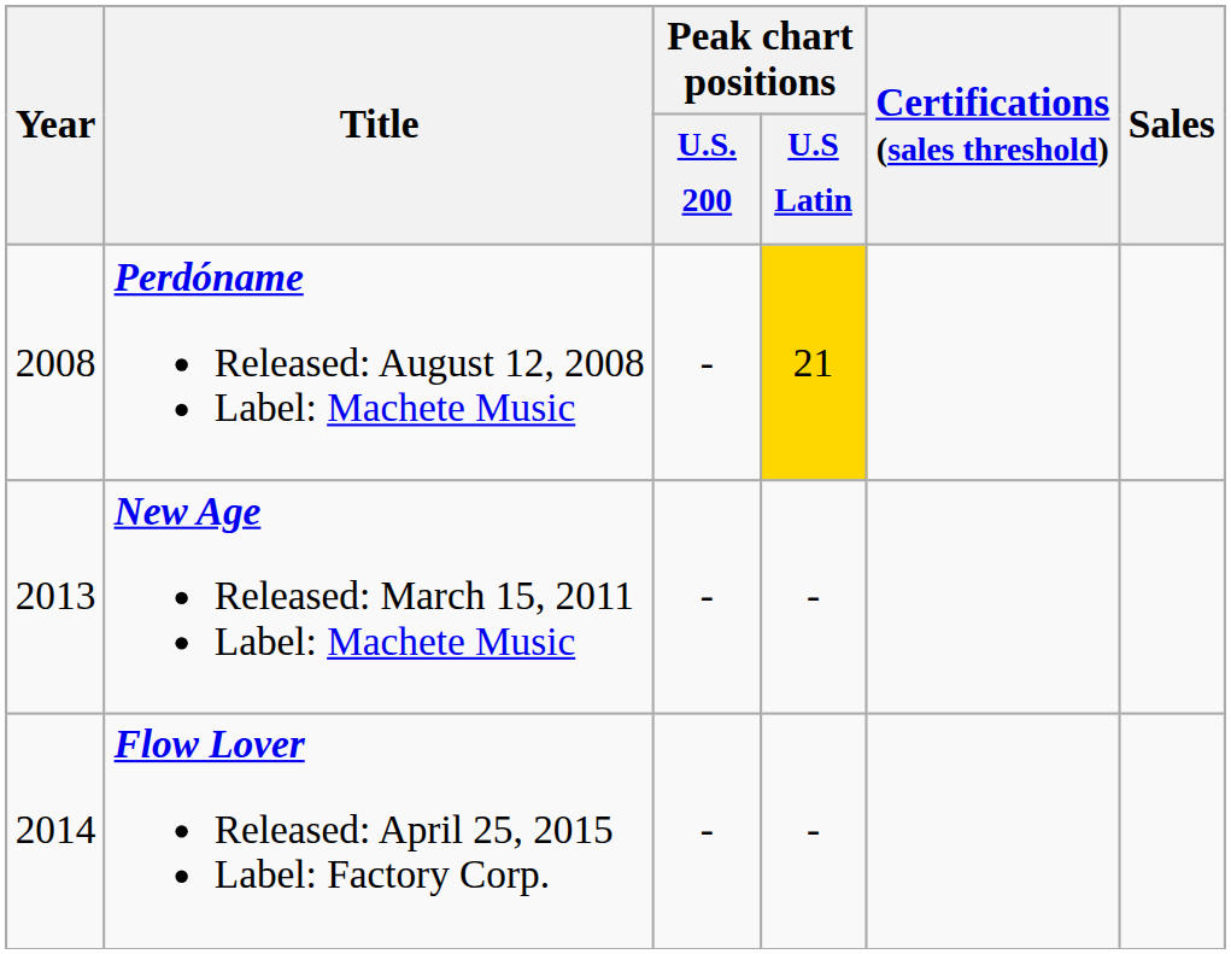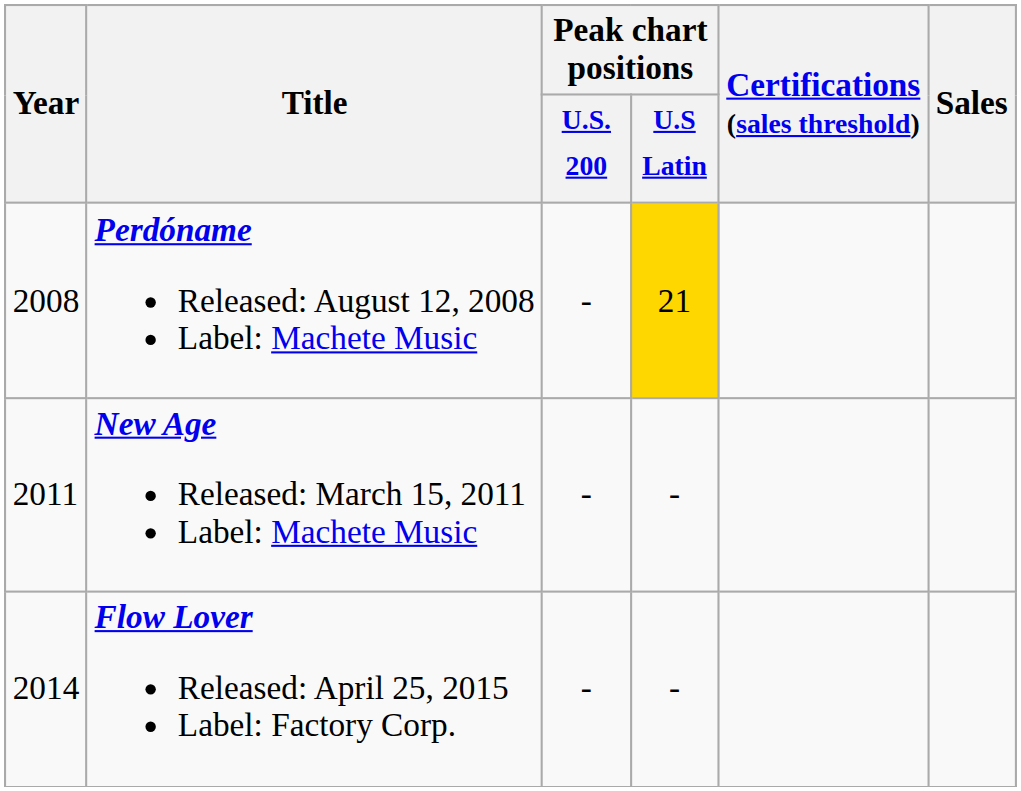 <table class="wikitable">
 <tr>
 <th rowspan="2">Year</th>
 <th rowspan="2">Title</th>
 <th colspan="2">Peak chart positions</th>
 <th rowspan=2><a href='#'>Certifications</a><br><small>(<a href='#'>sales threshold</a>)</small></th>
 <th rowspan=2>Sales</th>
 </tr>
 <tr>
 <th width="35"><sup><a href='#'>U.S.<br>200</a></sup></th>
 <th width="35"><sup><a href='#'>U.S<br>Latin</a></sup></th>
 </tr>
 <tr>
 <td>2008</td>
 <td><strong><em><a href='#'>Perdóname</a></em></strong><br><ul><li>Released: August 12, 2008</li><li>Label: <a href='#'>Machete Music</a></li></ul></td>
 <td align="center">-</td>
 <td align="center" style="background: gold;">21</td>
 <td></td>
 <td></td>
 </tr>
 <tr>
-<td>2013</td>
+<td>2011</td>
 <td><strong><em><a href='#'>New Age</a></em></strong><br><ul><li>Released: March 15, 2011</li><li>Label: <a href='#'>Machete Music</a></li></ul></td>
 <td align="center">-</td>
 <td align="center">-</td>
 <td></td>
 <td></td>
 </tr>
 <tr>
 <td>2014</td>
 <td><strong><em><a href='#'>Flow Lover</a></em></strong><br><ul><li>Released: April 25, 2015</li><li>Label: Factory Corp.</li></ul></td>
 <td align="center">-</td>
 <td align="center">-</td>
 <td></td>
 <td></td>
 </tr>
 <tr>
 </tr>
 </table>
